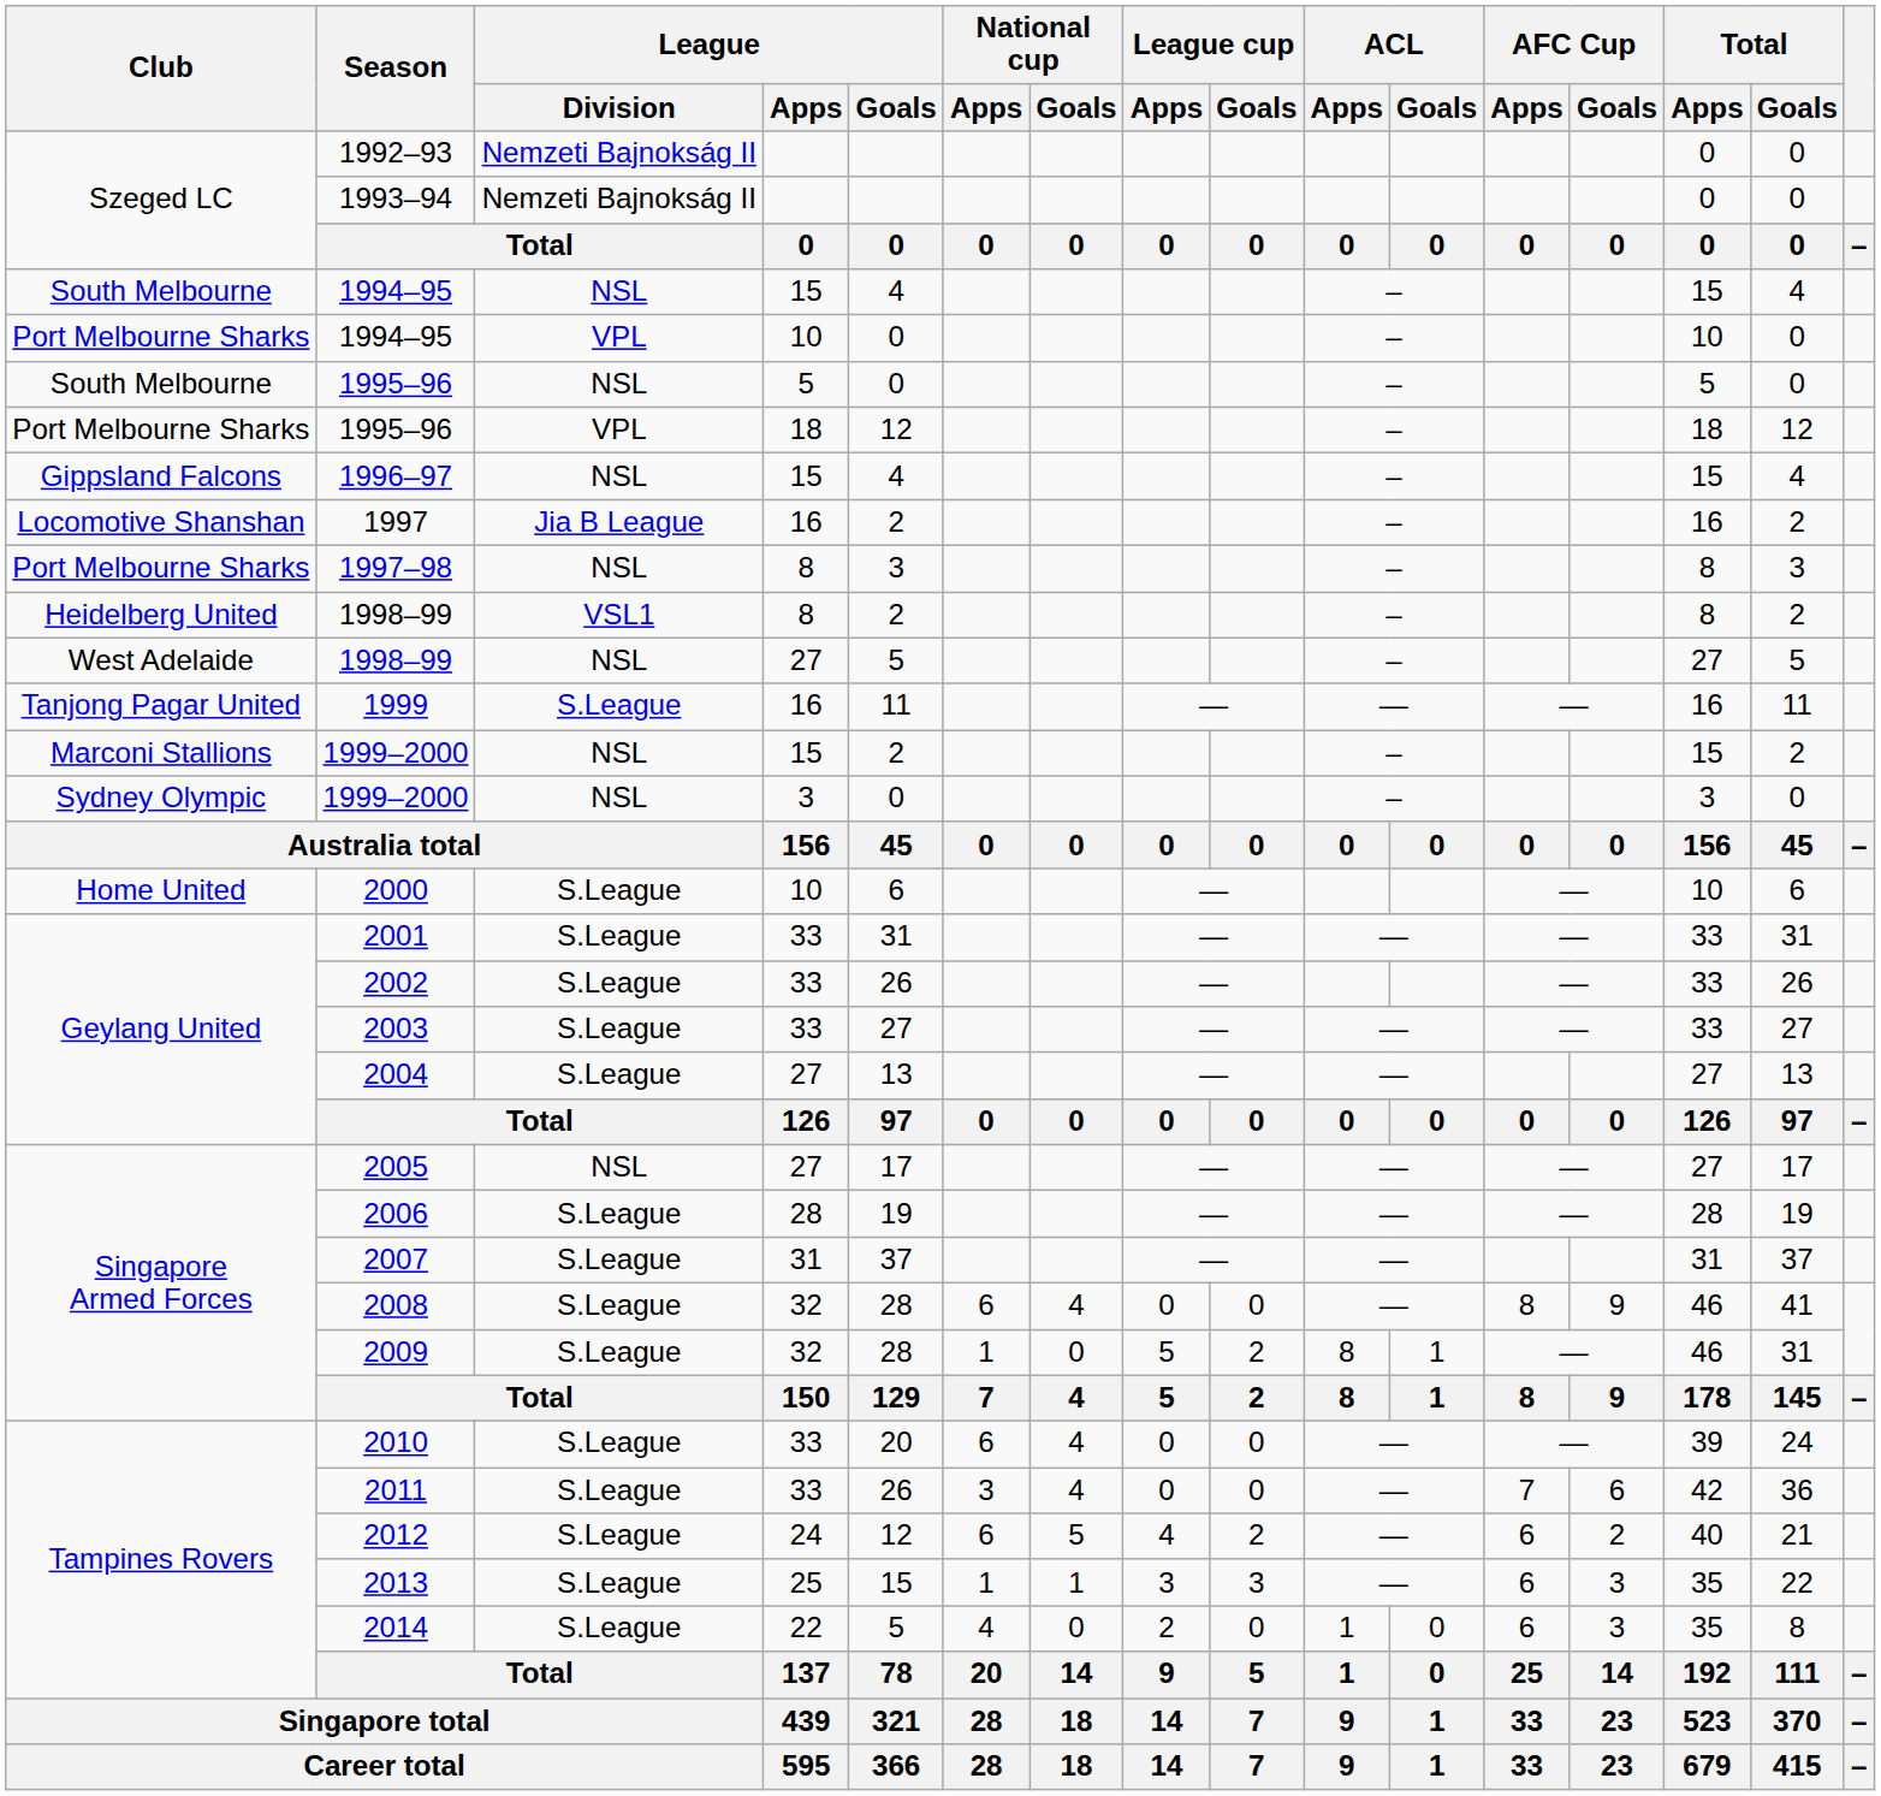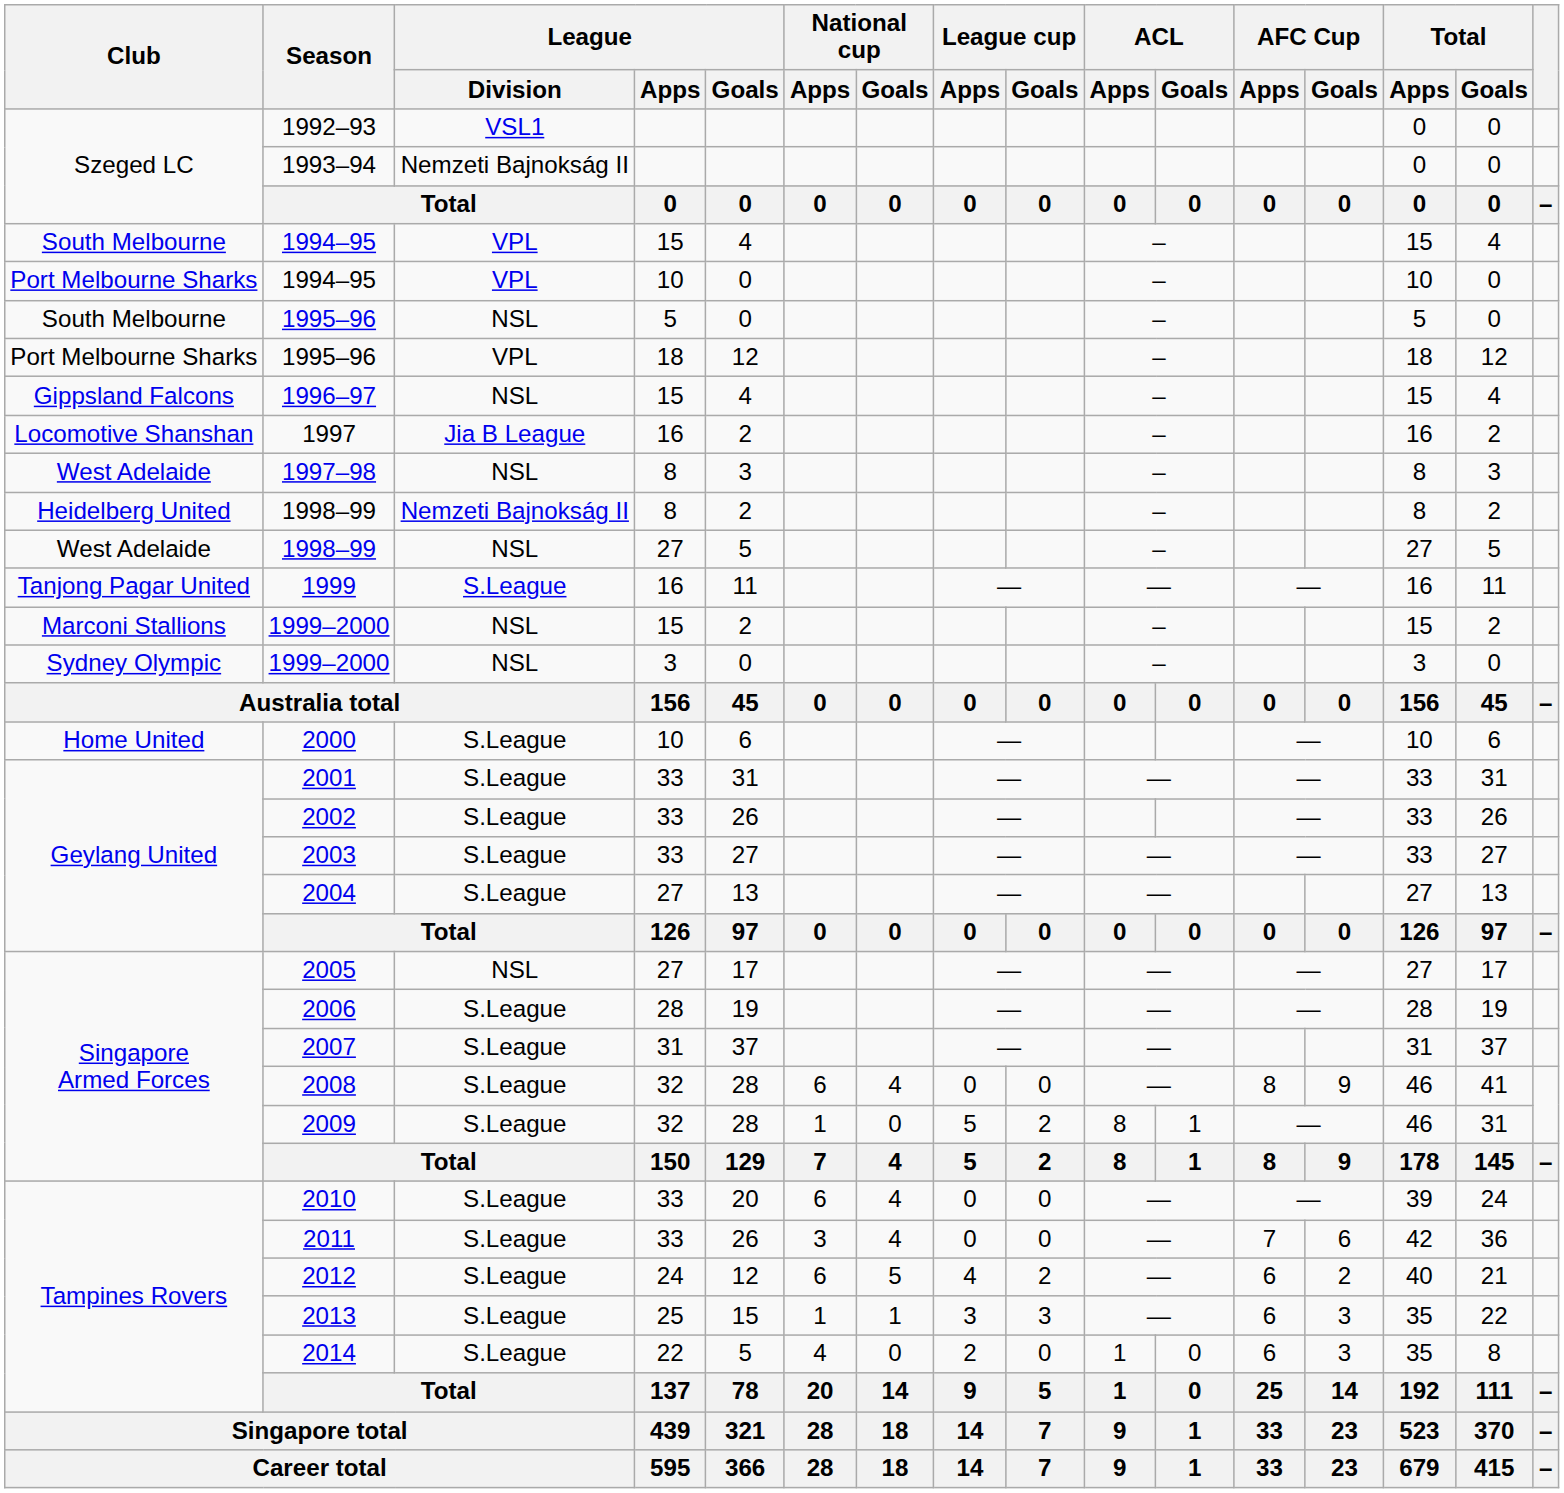 <table class="wikitable" style="text-align: center">
 <tr>
 <th rowspan="2">Club</th>
 <th rowspan="2">Season</th>
 <th colspan="3">League</th>
 <th colspan="2">National cup</th>
 <th colspan="2">League cup</th>
 <th colspan="2">ACL</th>
 <th colspan="2">AFC Cup</th>
 <th colspan="2">Total</th>
 <th rowspan="2"></th>
 </tr>
 <tr>
 <th>Division</th>
 <th width=40>Apps</th>
 <th width=40>Goals</th>
 <th width=40>Apps</th>
 <th width=40>Goals</th>
 <th width=40>Apps</th>
 <th width=40>Goals</th>
 <th width=40>Apps</th>
 <th width=40>Goals</th>
 <th width=40>Apps</th>
 <th width=40>Goals</th>
 <th width=40>Apps</th>
 <th width=40>Goals</th>
 </tr>
 <tr>
 <td rowspan="3">Szeged LC</td>
 <td>1992–93</td>
-<td><a href='#'>Nemzeti Bajnokság II</a></td>
+<td><a href='#'>VSL1</a></td>
 <td></td>
 <td></td>
 <td></td>
 <td></td>
 <td></td>
 <td></td>
 <td></td>
 <td></td>
 <td></td>
 <td></td>
 <td>0</td>
 <td>0</td>
 <td></td>
 </tr>
 <tr>
 <td>1993–94</td>
 <td>Nemzeti Bajnokság II</td>
 <td></td>
 <td></td>
 <td></td>
 <td></td>
 <td></td>
 <td></td>
 <td></td>
 <td></td>
 <td></td>
 <td></td>
 <td>0</td>
 <td>0</td>
 <td></td>
 </tr>
 <tr>
 <th colspan="2">Total</th>
 <th>0</th>
 <th>0</th>
 <th>0</th>
 <th>0</th>
 <th>0</th>
 <th>0</th>
 <th>0</th>
 <th>0</th>
 <th>0</th>
 <th>0</th>
 <th>0</th>
 <th>0</th>
 <th>–</th>
 </tr>
 <tr>
 <td><a href='#'>South Melbourne</a></td>
 <td><a href='#'>1994–95</a></td>
-<td><a href='#'>NSL</a></td>
+<td><a href='#'>VPL</a></td>
 <td>15</td>
 <td>4</td>
 <td></td>
 <td></td>
 <td></td>
 <td></td>
 <td colspan="2">–</td>
 <td></td>
 <td></td>
 <td>15</td>
 <td>4</td>
 <td></td>
 </tr>
 <tr>
 <td><a href='#'>Port Melbourne Sharks</a></td>
 <td>1994–95</td>
 <td><a href='#'>VPL</a></td>
 <td>10</td>
 <td>0</td>
 <td></td>
 <td></td>
 <td></td>
 <td></td>
 <td colspan="2">–</td>
 <td></td>
 <td></td>
 <td>10</td>
 <td>0</td>
 <td></td>
 </tr>
 <tr>
 <td>South Melbourne</td>
 <td><a href='#'>1995–96</a></td>
 <td>NSL</td>
 <td>5</td>
 <td>0</td>
 <td></td>
 <td></td>
 <td></td>
 <td></td>
 <td colspan="2">–</td>
 <td></td>
 <td></td>
 <td>5</td>
 <td>0</td>
 <td></td>
 </tr>
 <tr>
 <td>Port Melbourne Sharks</td>
 <td>1995–96</td>
 <td>VPL</td>
 <td>18</td>
 <td>12</td>
 <td></td>
 <td></td>
 <td></td>
 <td></td>
 <td colspan="2">–</td>
 <td></td>
 <td></td>
 <td>18</td>
 <td>12</td>
 <td></td>
 </tr>
 <tr>
 <td><a href='#'>Gippsland Falcons</a></td>
 <td><a href='#'>1996–97</a></td>
 <td>NSL</td>
 <td>15</td>
 <td>4</td>
 <td></td>
 <td></td>
 <td></td>
 <td></td>
 <td colspan="2">–</td>
 <td></td>
 <td></td>
 <td>15</td>
 <td>4</td>
 <td></td>
 </tr>
 <tr>
 <td><a href='#'>Locomotive Shanshan</a></td>
 <td>1997</td>
 <td><a href='#'>Jia B League</a></td>
 <td>16</td>
 <td>2</td>
 <td></td>
 <td></td>
 <td></td>
 <td></td>
 <td colspan="2">–</td>
 <td></td>
 <td></td>
 <td>16</td>
 <td>2</td>
 <td></td>
 </tr>
 <tr>
-<td><a href='#'>Port Melbourne Sharks</a></td>
+<td><a href='#'>West Adelaide</a></td>
 <td><a href='#'>1997–98</a></td>
 <td>NSL</td>
 <td>8</td>
 <td>3</td>
 <td></td>
 <td></td>
 <td></td>
 <td></td>
 <td colspan="2">–</td>
 <td></td>
 <td></td>
 <td>8</td>
 <td>3</td>
 <td></td>
 </tr>
 <tr>
 <td><a href='#'>Heidelberg United</a></td>
 <td>1998–99</td>
-<td><a href='#'>VSL1</a></td>
+<td><a href='#'>Nemzeti Bajnokság II</a></td>
 <td>8</td>
 <td>2</td>
 <td></td>
 <td></td>
 <td></td>
 <td></td>
 <td colspan="2">–</td>
 <td></td>
 <td></td>
 <td>8</td>
 <td>2</td>
 <td></td>
 </tr>
 <tr>
 <td>West Adelaide</td>
 <td><a href='#'>1998–99</a></td>
 <td>NSL</td>
 <td>27</td>
 <td>5</td>
 <td></td>
 <td></td>
 <td></td>
 <td></td>
 <td colspan="2">–</td>
 <td></td>
 <td></td>
 <td>27</td>
 <td>5</td>
 <td></td>
 </tr>
 <tr>
 <td><a href='#'>Tanjong Pagar United</a></td>
 <td><a href='#'>1999</a></td>
 <td><a href='#'>S.League</a></td>
 <td>16</td>
 <td>11</td>
 <td></td>
 <td></td>
 <td colspan="2">—</td>
 <td colspan="2">—</td>
 <td colspan="2">—</td>
 <td>16</td>
 <td>11</td>
 <td></td>
 </tr>
 <tr>
 <td><a href='#'>Marconi Stallions</a></td>
 <td><a href='#'>1999–2000</a></td>
 <td>NSL</td>
 <td>15</td>
 <td>2</td>
 <td></td>
 <td></td>
 <td></td>
 <td></td>
 <td colspan="2">–</td>
 <td></td>
 <td></td>
 <td>15</td>
 <td>2</td>
 <td></td>
 </tr>
 <tr>
 <td><a href='#'>Sydney Olympic</a></td>
 <td><a href='#'>1999–2000</a></td>
 <td>NSL</td>
 <td>3</td>
 <td>0</td>
 <td></td>
 <td></td>
 <td></td>
 <td></td>
 <td colspan="2">–</td>
 <td></td>
 <td></td>
 <td>3</td>
 <td>0</td>
 <td></td>
 </tr>
 <tr>
 <th colspan="3">Australia total</th>
 <th>156</th>
 <th>45</th>
 <th>0</th>
 <th>0</th>
 <th>0</th>
 <th>0</th>
 <th>0</th>
 <th>0</th>
 <th>0</th>
 <th>0</th>
 <th>156</th>
 <th>45</th>
 <th>–</th>
 </tr>
 <tr>
 <td><a href='#'>Home United</a></td>
 <td><a href='#'>2000</a></td>
 <td>S.League</td>
 <td>10</td>
 <td>6</td>
 <td></td>
 <td></td>
 <td colspan="2">—</td>
 <td></td>
 <td></td>
 <td colspan="2">—</td>
 <td>10</td>
 <td>6</td>
 <td></td>
 </tr>
 <tr>
 <td rowspan="5"><a href='#'>Geylang United</a></td>
 <td><a href='#'>2001</a></td>
 <td>S.League</td>
 <td>33</td>
 <td>31</td>
 <td></td>
 <td></td>
 <td colspan="2">—</td>
 <td colspan="2">—</td>
 <td colspan="2">—</td>
 <td>33</td>
 <td>31</td>
 <td></td>
 </tr>
 <tr>
 <td><a href='#'>2002</a></td>
 <td>S.League</td>
 <td>33</td>
 <td>26</td>
 <td></td>
 <td></td>
 <td colspan="2">—</td>
 <td></td>
 <td></td>
 <td colspan="2">—</td>
 <td>33</td>
 <td>26</td>
 <td></td>
 </tr>
 <tr>
 <td><a href='#'>2003</a></td>
 <td>S.League</td>
 <td>33</td>
 <td>27</td>
 <td></td>
 <td></td>
 <td colspan="2">—</td>
 <td colspan="2">—</td>
 <td colspan="2">—</td>
 <td>33</td>
 <td>27</td>
 <td></td>
 </tr>
 <tr>
 <td><a href='#'>2004</a></td>
 <td>S.League</td>
 <td>27</td>
 <td>13</td>
 <td></td>
 <td></td>
 <td colspan="2">—</td>
 <td colspan="2">—</td>
 <td></td>
 <td></td>
 <td>27</td>
 <td>13</td>
 <td></td>
 </tr>
 <tr>
 <th colspan="2">Total</th>
 <th>126</th>
 <th>97</th>
 <th>0</th>
 <th>0</th>
 <th>0</th>
 <th>0</th>
 <th>0</th>
 <th>0</th>
 <th>0</th>
 <th>0</th>
 <th>126</th>
 <th>97</th>
 <th>–</th>
 </tr>
 <tr>
 <td rowspan="6"><a href='#'>Singapore<br>Armed Forces</a></td>
 <td><a href='#'>2005</a></td>
 <td>NSL</td>
 <td>27</td>
 <td>17</td>
 <td></td>
 <td></td>
 <td colspan="2">—</td>
 <td colspan="2">—</td>
 <td colspan="2">—</td>
 <td>27</td>
 <td>17</td>
 <td></td>
 </tr>
 <tr>
 <td><a href='#'>2006</a></td>
 <td>S.League</td>
 <td>28</td>
 <td>19</td>
 <td></td>
 <td></td>
 <td colspan="2">—</td>
 <td colspan="2">—</td>
 <td colspan="2">—</td>
 <td>28</td>
 <td>19</td>
 <td></td>
 </tr>
 <tr>
 <td><a href='#'>2007</a></td>
 <td>S.League</td>
 <td>31</td>
 <td>37</td>
 <td></td>
 <td></td>
 <td colspan="2">—</td>
 <td colspan="2">—</td>
 <td></td>
 <td></td>
 <td>31</td>
 <td>37</td>
 <td></td>
 </tr>
 <tr>
 <td><a href='#'>2008</a></td>
 <td>S.League</td>
 <td>32</td>
 <td>28</td>
 <td>6</td>
 <td>4</td>
 <td>0</td>
 <td>0</td>
 <td colspan="2">—</td>
 <td>8</td>
 <td>9</td>
 <td>46</td>
 <td>41</td>
 </tr>
 <tr>
 <td><a href='#'>2009</a></td>
 <td>S.League</td>
 <td>32</td>
 <td>28</td>
 <td>1</td>
 <td>0</td>
 <td>5</td>
 <td>2</td>
 <td>8</td>
 <td>1</td>
 <td colspan="2">—</td>
 <td>46</td>
 <td>31</td>
 </tr>
 <tr>
 <th colspan="2">Total</th>
 <th>150</th>
 <th>129</th>
 <th>7</th>
 <th>4</th>
 <th>5</th>
 <th>2</th>
 <th>8</th>
 <th>1</th>
 <th>8</th>
 <th>9</th>
 <th>178</th>
 <th>145</th>
 <th>–</th>
 </tr>
 <tr>
 <td rowspan="6"><a href='#'>Tampines Rovers</a></td>
 <td><a href='#'>2010</a></td>
 <td>S.League</td>
 <td>33</td>
 <td>20</td>
 <td>6</td>
 <td>4</td>
 <td>0</td>
 <td>0</td>
 <td colspan="2">—</td>
 <td colspan="2">—</td>
 <td>39</td>
 <td>24</td>
 <td></td>
 </tr>
 <tr>
 <td><a href='#'>2011</a></td>
 <td>S.League</td>
 <td>33</td>
 <td>26</td>
 <td>3</td>
 <td>4</td>
 <td>0</td>
 <td>0</td>
 <td colspan="2">—</td>
 <td>7</td>
 <td>6</td>
 <td>42</td>
 <td>36</td>
 <td></td>
 </tr>
 <tr>
 <td><a href='#'>2012</a></td>
 <td>S.League</td>
 <td>24</td>
 <td>12</td>
 <td>6</td>
 <td>5</td>
 <td>4</td>
 <td>2</td>
 <td colspan="2">—</td>
 <td>6</td>
 <td>2</td>
 <td>40</td>
 <td>21</td>
 <td></td>
 </tr>
 <tr>
 <td><a href='#'>2013</a></td>
 <td>S.League</td>
 <td>25</td>
 <td>15</td>
 <td>1</td>
 <td>1</td>
 <td>3</td>
 <td>3</td>
 <td colspan="2">—</td>
 <td>6</td>
 <td>3</td>
 <td>35</td>
 <td>22</td>
 <td></td>
 </tr>
 <tr>
 <td><a href='#'>2014</a></td>
 <td>S.League</td>
 <td>22</td>
 <td>5</td>
 <td>4</td>
 <td>0</td>
 <td>2</td>
 <td>0</td>
 <td>1</td>
 <td>0</td>
 <td>6</td>
 <td>3</td>
 <td>35</td>
 <td>8</td>
 <td></td>
 </tr>
 <tr>
 <th colspan="2">Total</th>
 <th>137</th>
 <th>78</th>
 <th>20</th>
 <th>14</th>
 <th>9</th>
 <th>5</th>
 <th>1</th>
 <th>0</th>
 <th>25</th>
 <th>14</th>
 <th>192</th>
 <th>111</th>
 <th>–</th>
 </tr>
 <tr>
 <th colspan="3">Singapore total</th>
 <th>439</th>
 <th>321</th>
 <th>28</th>
 <th>18</th>
 <th>14</th>
 <th>7</th>
 <th>9</th>
 <th>1</th>
 <th>33</th>
 <th>23</th>
 <th>523</th>
 <th>370</th>
 <th>–</th>
 </tr>
 <tr>
 <th colspan="3">Career total</th>
 <th>595</th>
 <th>366</th>
 <th>28</th>
 <th>18</th>
 <th>14</th>
 <th>7</th>
 <th>9</th>
 <th>1</th>
 <th>33</th>
 <th>23</th>
 <th>679</th>
 <th>415</th>
 <th>–</th>
 </tr>
 </table>
